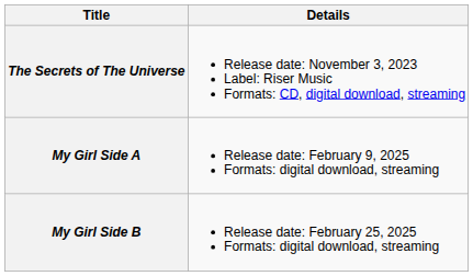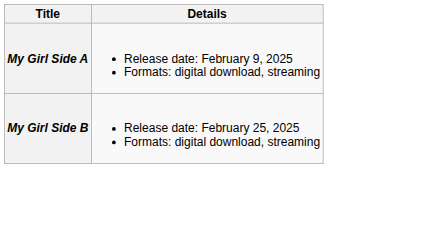 <table class="wikitable">
 <tr>
 <th><strong>Title</strong></th>
 <th><strong>Details</strong></th>
-</tr>
-<tr>
-<th><em>The Secrets of The Universe</em></th>
-<td><br><ul><li>Release date: November 3, 2023</li><li>Label: Riser Music</li><li>Formats: <a href='#'>CD</a>, <a href='#'>digital download</a>, <a href='#'>streaming</a></li></ul></td>
 </tr>
 <tr>
 <th><em>My Girl Side A</em></th>
 <td><br><ul><li>Release date: February 9, 2025</li><li>Formats: digital download, streaming</li></ul></td>
 </tr>
 <tr>
 <th><em>My Girl Side B</em></th>
 <td><br><ul><li>Release date: February 25, 2025</li><li>Formats: digital download, streaming</li></ul></td>
 </tr>
 </table>
